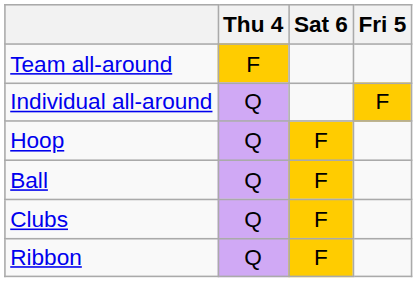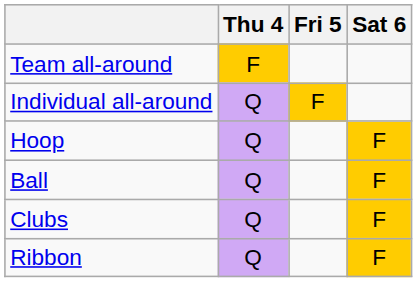 <table class="wikitable" style="margin:0.5em auto; font-size:90%; line-height:1.25em;">
 <tr style="text-align:center;">
 <th></th>
 <th>Thu 4</th>
+<th>Fri 5</th>
 <th>Sat 6</th>
-<th>Fri 5</th>
 </tr>
 <tr style="text-align:center;">
 <td style="text-align:left;"><a href='#'>Team all-around</a></td>
 <td style="background-color:#FFCC00;">F</td>
 <td></td>
 <td></td>
 </tr>
 <tr style="text-align:center;">
 <td style="text-align:left;"><a href='#'>Individual all-around</a></td>
 <td style="background-color:#D0A9F5;">Q</td>
+<td style="background-color:#FFCC00;">F</td>
+<td></td>
+</tr>
+<tr style="text-align:center;">
+<td style="text-align:left;"><a href='#'>Hoop</a></td>
+<td style="background-color:#D0A9F5;">Q</td>
 <td></td>
 <td style="background-color:#FFCC00;">F</td>
 </tr>
 <tr style="text-align:center;">
-<td style="text-align:left;"><a href='#'>Hoop</a></td>
-<td style="background-color:#D0A9F5;">Q</td>
-<td style="background-color:#FFCC00;">F</td>
-<td></td>
-</tr>
-<tr style="text-align:center;">
 <td style="text-align:left;"><a href='#'>Ball</a></td>
 <td style="background-color:#D0A9F5;">Q</td>
+<td></td>
 <td style="background-color:#FFCC00;">F</td>
-<td></td>
 </tr>
 <tr style="text-align:center;">
 <td style="text-align:left;"><a href='#'>Clubs</a></td>
 <td style="background-color:#D0A9F5;">Q</td>
+<td></td>
 <td style="background-color:#FFCC00;">F</td>
-<td></td>
 </tr>
 <tr style="text-align:center;">
 <td style="text-align:left;"><a href='#'>Ribbon</a></td>
 <td style="background-color:#D0A9F5;">Q</td>
+<td></td>
 <td style="background-color:#FFCC00;">F</td>
-<td></td>
 </tr>
 </table>
